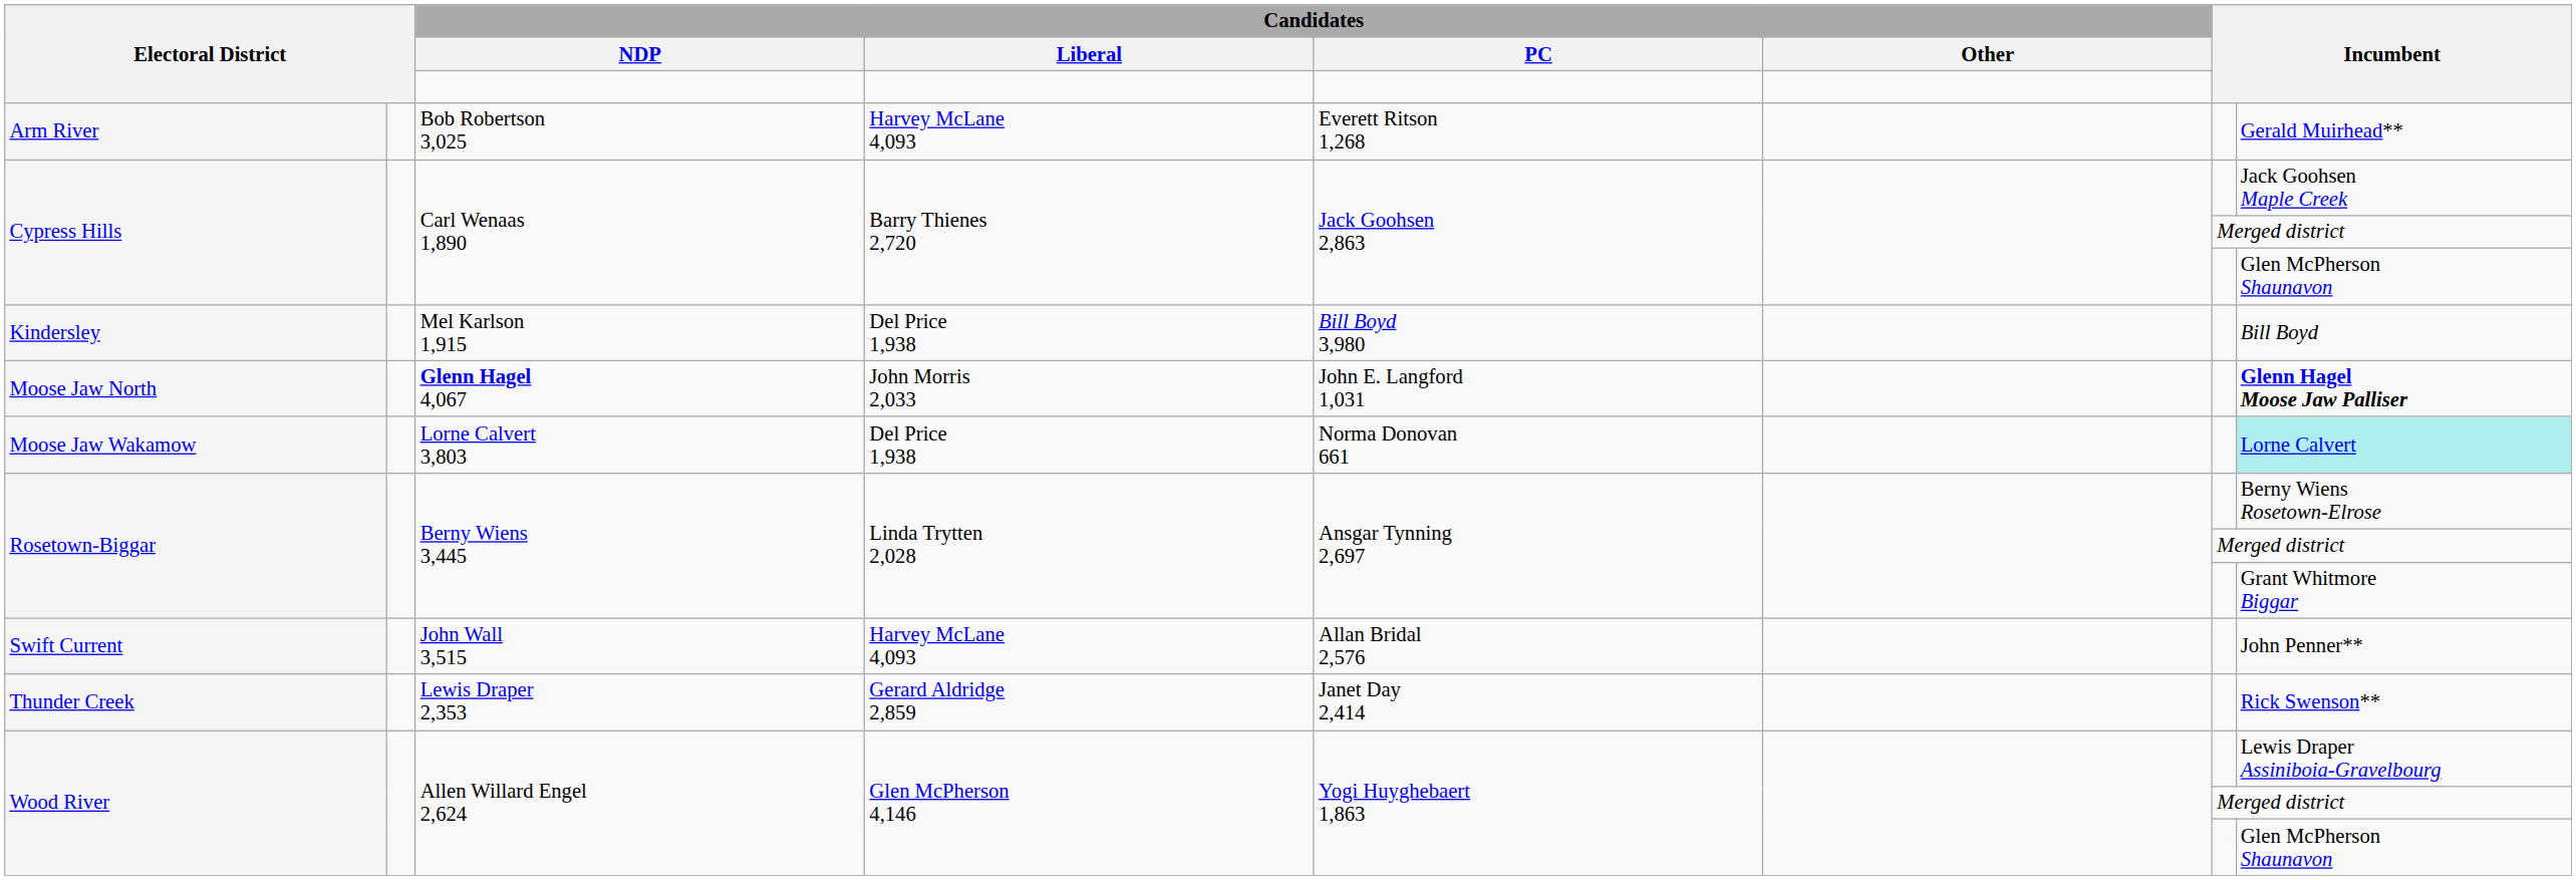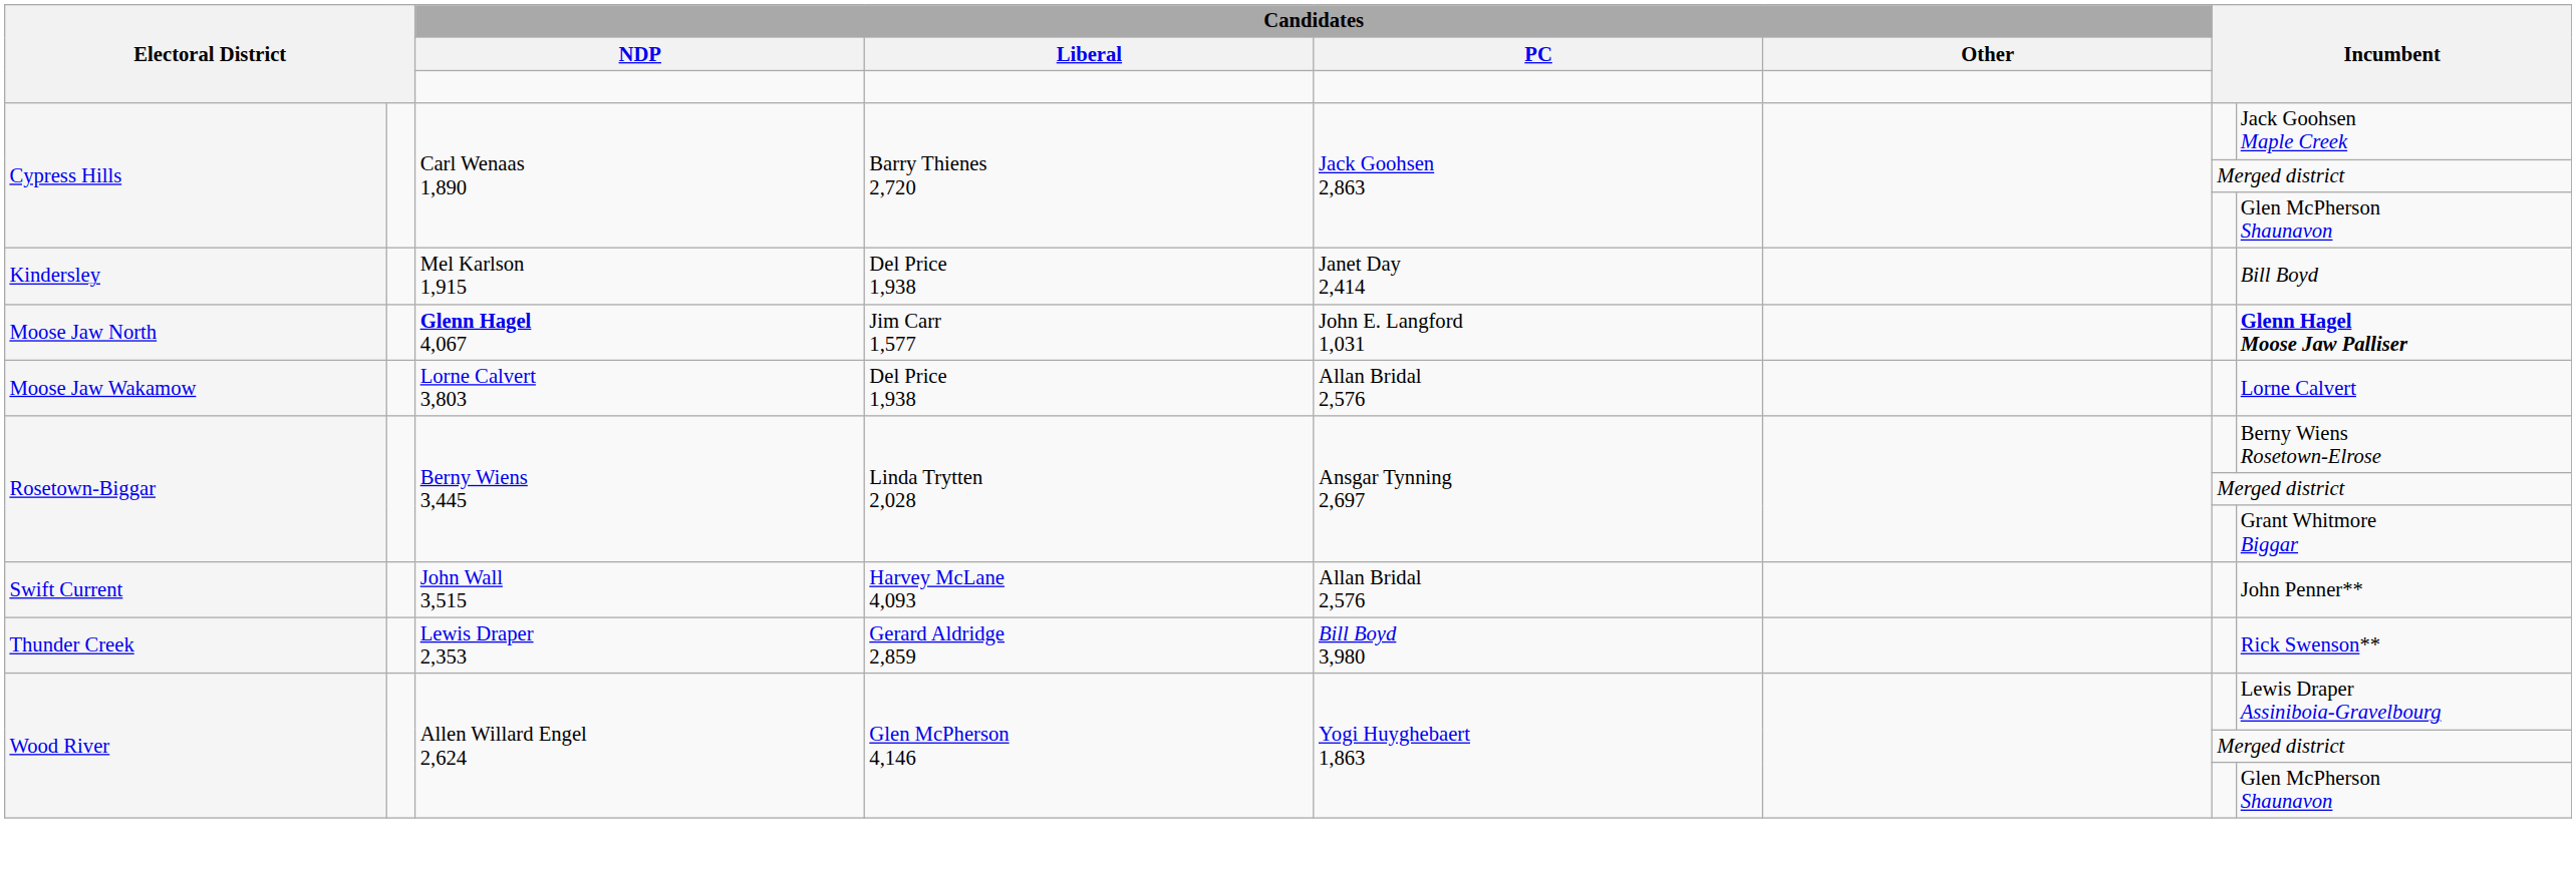 <table class="wikitable" style="width:100%">
 <tr>
 <th style="width:16%;" style="background:darkgrey;" rowspan=3 colspan=2>Electoral District</th>
 <th style="background:darkgrey;" colspan=4>Candidates</th>
 <th style="width:14%;" style="background:darkgrey;" rowspan=3 colspan=2>Incumbent</th>
 </tr>
 <tr>
 <th style="width:17.5%;"><a href='#'>NDP</a></th>
 <th style="width:17.5%;"><a href='#'>Liberal</a></th>
 <th style="width:17.5%;"><a href='#'>PC</a></th>
 <th style="width:17.5%;">Other</th>
 </tr>
 <tr>
 <td> </td>
 <td> </td>
 <td> </td>
 <td> </td>
-</tr>
-<tr>
-<td bgcolor=whitesmoke><a href='#'>Arm River</a></td>
-<td> </td>
-<td>Bob Robertson<br>3,025</td>
-<td><a href='#'>Harvey McLane</a><br>4,093</td>
-<td>Everett Ritson<br>1,268</td>
-<td></td>
-<td> </td>
-<td><a href='#'>Gerald Muirhead</a>**</td>
 </tr>
 <tr>
 <td rowspan=3 style="background:whitesmoke;"><a href='#'>Cypress Hills</a></td>
 <td rowspan=3 > </td>
 <td rowspan=3>Carl Wenaas<br>1,890</td>
 <td rowspan=3>Barry Thienes<br>2,720</td>
 <td rowspan=3><a href='#'>Jack Goohsen</a><br>2,863</td>
 <td rowspan=3></td>
 <td> </td>
 <td>Jack Goohsen<br><span><em><a href='#'>Maple Creek</a></em></span></td>
 </tr>
 <tr>
 <td colspan=2><em>Merged district</em></td>
 </tr>
 <tr>
 <td> </td>
 <td>Glen McPherson<br><span><em><a href='#'>Shaunavon</a></em></span></td>
 </tr>
 <tr>
 <td bgcolor=whitesmoke><a href='#'>Kindersley</a></td>
 <td> </td>
 <td>Mel Karlson<br>1,915</td>
 <td>Del Price<br>1,938</td>
-<td><em><a href='#'>Bill Boyd</a></em><br>3,980</td>
+<td>Janet Day<br>2,414</td>
 <td></td>
 <td> </td>
 <td><em>Bill Boyd</em></td>
 </tr>
 <tr>
 <td bgcolor=whitesmoke><a href='#'>Moose Jaw North</a></td>
 <td> </td>
 <td><strong><a href='#'>Glenn Hagel</a></strong><br>4,067</td>
-<td>John Morris<br>2,033</td>
+<td>Jim Carr<br>1,577</td>
 <td>John E. Langford<br>1,031</td>
 <td></td>
 <td> </td>
 <td><strong><a href='#'>Glenn Hagel</a><br><span><em>Moose Jaw Palliser</em></span></strong></td>
 </tr>
 <tr>
 <td bgcolor=whitesmoke><a href='#'>Moose Jaw Wakamow</a></td>
 <td> </td>
 <td><a href='#'>Lorne Calvert</a><br>3,803</td>
 <td>Del Price<br>1,938</td>
-<td>Norma Donovan<br>661</td>
+<td>Allan Bridal<br>2,576</td>
 <td></td>
 <td> </td>
-<td style="background: paleturquoise;"><a href='#'>Lorne Calvert</a></td>
+<td><a href='#'>Lorne Calvert</a></td>
 </tr>
 <tr>
 <td rowspan=3 style="background:whitesmoke;"><a href='#'>Rosetown-Biggar</a></td>
 <td rowspan=3 > </td>
 <td rowspan=3><a href='#'>Berny Wiens</a><br>3,445</td>
 <td rowspan=3>Linda Trytten<br>2,028</td>
 <td rowspan=3>Ansgar Tynning <br>2,697</td>
 <td rowspan=3></td>
 <td> </td>
 <td>Berny Wiens<br><span><em>Rosetown-Elrose</em></span></td>
 </tr>
 <tr>
 <td colspan=2><em>Merged district</em></td>
 </tr>
 <tr>
 <td> </td>
 <td>Grant Whitmore<br><span><em><a href='#'>Biggar</a></em></span></td>
 </tr>
 <tr>
 <td bgcolor=whitesmoke><a href='#'>Swift Current</a></td>
 <td> </td>
 <td><a href='#'>John Wall</a><br>3,515</td>
 <td><a href='#'>Harvey McLane</a><br>4,093</td>
 <td>Allan Bridal<br>2,576</td>
 <td></td>
 <td> </td>
 <td>John Penner**</td>
 </tr>
 <tr>
 <td bgcolor=whitesmoke><a href='#'>Thunder Creek</a></td>
 <td> </td>
 <td><a href='#'>Lewis Draper</a><br>2,353</td>
 <td><a href='#'>Gerard Aldridge</a><br>2,859</td>
-<td>Janet Day<br>2,414</td>
+<td><em><a href='#'>Bill Boyd</a></em><br>3,980</td>
 <td></td>
 <td> </td>
 <td><a href='#'>Rick Swenson</a>**</td>
 </tr>
 <tr>
 <td rowspan=3 style="background:whitesmoke;"><a href='#'>Wood River</a></td>
 <td rowspan=3 > </td>
 <td rowspan=3>Allen Willard Engel<br>2,624</td>
 <td rowspan=3><a href='#'>Glen McPherson</a><br>4,146</td>
 <td rowspan=3><a href='#'>Yogi Huyghebaert</a><br>1,863</td>
 <td rowspan=3></td>
 <td> </td>
 <td>Lewis Draper<br><span><em><a href='#'>Assiniboia-Gravelbourg</a></em></span></td>
 </tr>
 <tr>
 <td colspan=2><em>Merged district</em></td>
 </tr>
 <tr>
 <td> </td>
 <td>Glen McPherson<br><span><em><a href='#'>Shaunavon</a></em></span></td>
 </tr>
 </table>
